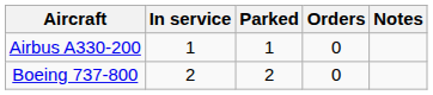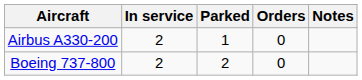 <table class="wikitable" style="border-collapse:collapse;text-align:center;margin:auto;">
 <tr>
 <th>Aircraft</th>
 <th>In service</th>
 <th>Parked</th>
 <th>Orders</th>
 <th>Notes </th>
 </tr>
 <tr>
 <td><a href='#'>Airbus A330-200</a></td>
-<td>1</td>
+<td>2</td>
 <td>1</td>
 <td>0</td>
 <td></td>
 </tr>
 <tr>
 <td><a href='#'>Boeing 737-800</a></td>
 <td>2</td>
 <td>2</td>
 <td>0</td>
 </tr>
 </table>
